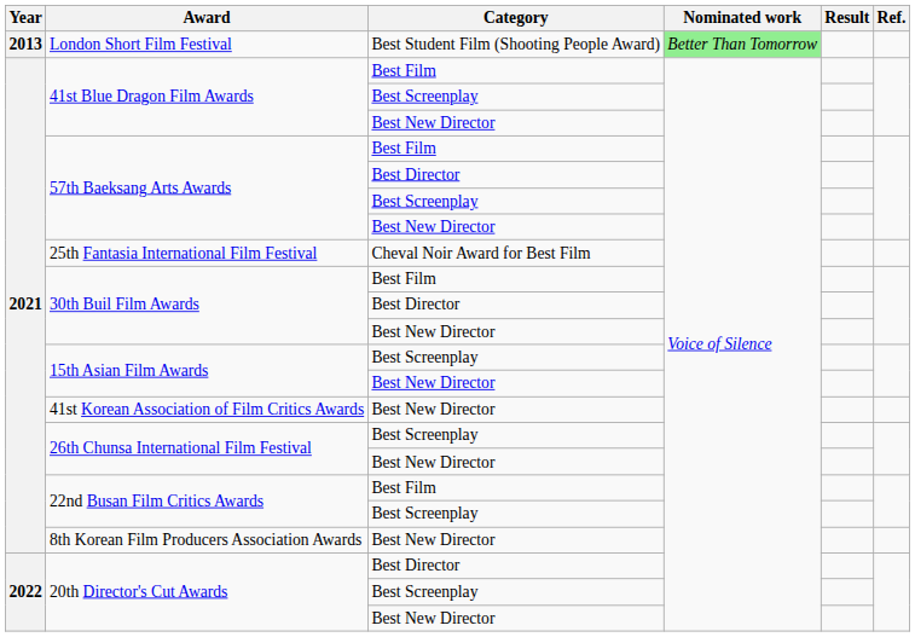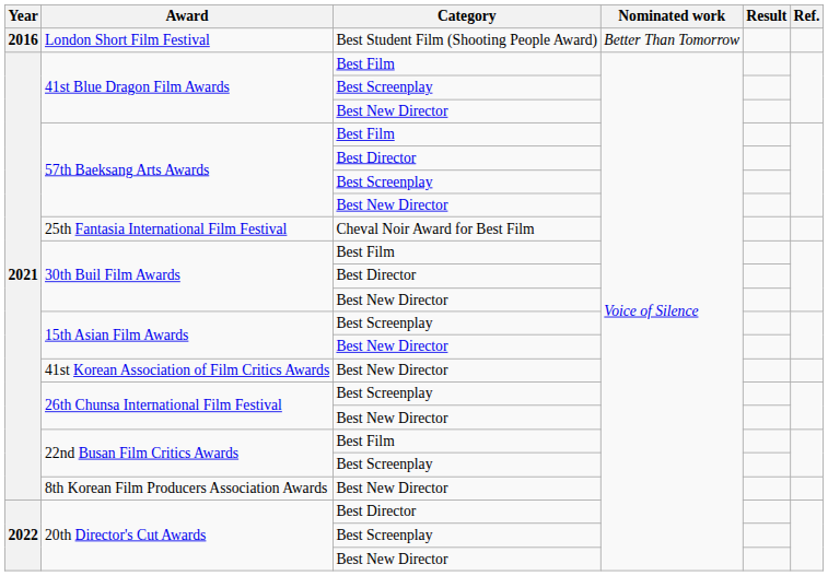 <table class="wikitable plainrowheaders sortable">
 <tr align="center">
 <th>Year</th>
 <th>Award</th>
 <th>Category</th>
 <th>Nominated work</th>
 <th>Result</th>
 <th>Ref.</th>
 </tr>
 <tr>
-<th scope=row>2013</th>
+<th scope=row>2016</th>
 <td><a href='#'>London Short Film Festival</a></td>
 <td>Best Student Film (Shooting People Award)</td>
-<td style="background: lightgreen;"><em>Better Than Tomorrow</em></td>
+<td><em>Better Than Tomorrow</em></td>
 <td></td>
 <td></td>
 </tr>
 <tr>
 <th scope=row rowspan=19>2021</th>
 <td rowspan=3><a href='#'>41st Blue Dragon Film Awards</a></td>
 <td><a href='#'>Best Film</a></td>
 <td rowspan="22"><em><a href='#'>Voice of Silence</a></em></td>
 <td></td>
 <td rowspan=3></td>
 </tr>
 <tr>
 <td><a href='#'>Best Screenplay</a></td>
 <td></td>
 </tr>
 <tr>
 <td><a href='#'>Best New Director</a></td>
 <td></td>
 </tr>
 <tr>
 <td rowspan=4><a href='#'>57th Baeksang Arts Awards</a></td>
 <td><a href='#'>Best Film</a></td>
 <td></td>
 <td rowspan=4></td>
 </tr>
 <tr>
 <td><a href='#'>Best Director</a></td>
 <td></td>
 </tr>
 <tr>
 <td><a href='#'>Best Screenplay</a></td>
 <td></td>
 </tr>
 <tr>
 <td><a href='#'>Best New Director</a></td>
 <td></td>
 </tr>
 <tr>
 <td>25th <a href='#'>Fantasia International Film Festival</a></td>
 <td>Cheval Noir Award for Best Film</td>
 <td></td>
 <td></td>
 </tr>
 <tr>
 <td rowspan=3><a href='#'>30th Buil Film Awards</a></td>
 <td>Best Film</td>
 <td></td>
 <td rowspan=3></td>
 </tr>
 <tr>
 <td>Best Director</td>
 <td></td>
 </tr>
 <tr>
 <td>Best New Director</td>
 <td></td>
 </tr>
 <tr>
 <td rowspan=2><a href='#'>15th Asian Film Awards</a></td>
 <td>Best Screenplay</td>
 <td></td>
 <td rowspan=2></td>
 </tr>
 <tr>
 <td><a href='#'>Best New Director</a></td>
 <td></td>
 </tr>
 <tr>
 <td>41st <a href='#'>Korean Association of Film Critics Awards</a></td>
 <td>Best New Director</td>
 <td></td>
 <td></td>
 </tr>
 <tr>
 <td rowspan=2><a href='#'>26th Chunsa International Film Festival</a></td>
 <td>Best Screenplay</td>
 <td></td>
 <td rowspan=2></td>
 </tr>
 <tr>
 <td>Best New Director</td>
 <td></td>
 </tr>
 <tr>
 <td rowspan=2>22nd <a href='#'>Busan Film Critics Awards</a></td>
 <td>Best Film</td>
 <td></td>
 <td rowspan=2></td>
 </tr>
 <tr>
 <td>Best Screenplay</td>
 <td></td>
 </tr>
 <tr>
 <td>8th Korean Film Producers Association Awards</td>
 <td>Best New Director</td>
 <td></td>
 <td></td>
 </tr>
 <tr>
 <th scope=row rowspan=3>2022</th>
 <td rowspan=3>20th <a href='#'>Director's Cut Awards</a></td>
 <td>Best Director</td>
 <td></td>
 <td rowspan=3></td>
 </tr>
 <tr>
 <td>Best Screenplay</td>
 <td></td>
 </tr>
 <tr>
 <td>Best New Director</td>
 <td></td>
 </tr>
 </table>
